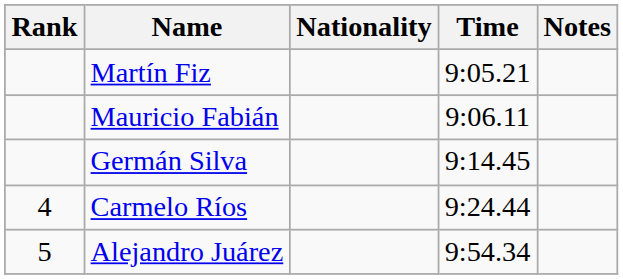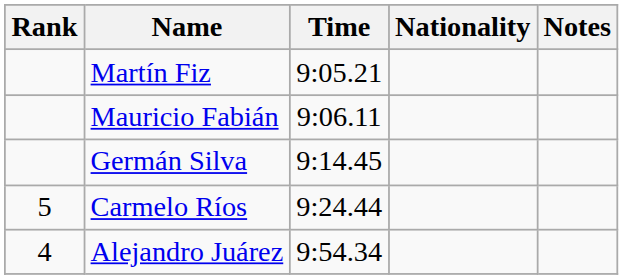 <table class="wikitable sortable" style="text-align:center">
 <tr>
 <th>Rank</th>
 <th>Name</th>
+<th>Time</th>
 <th>Nationality</th>
-<th>Time</th>
 <th>Notes</th>
 </tr>
 <tr>
 <td align=center></td>
 <td align=left><a href='#'>Martín Fiz</a></td>
+<td>9:05.21</td>
 <td align=left></td>
-<td>9:05.21</td>
 <td></td>
 </tr>
 <tr>
 <td align=center></td>
 <td align=left><a href='#'>Mauricio Fabián</a></td>
+<td>9:06.11</td>
 <td align=left></td>
-<td>9:06.11</td>
 <td></td>
 </tr>
 <tr>
 <td align=center></td>
 <td align=left><a href='#'>Germán Silva</a></td>
+<td>9:14.45</td>
 <td align=left></td>
-<td>9:14.45</td>
+<td></td>
+</tr>
+<tr>
+<td align=center>5</td>
+<td align=left><a href='#'>Carmelo Ríos</a></td>
+<td>9:24.44</td>
+<td align=left></td>
 <td></td>
 </tr>
 <tr>
 <td align=center>4</td>
-<td align=left><a href='#'>Carmelo Ríos</a></td>
+<td align=left><a href='#'>Alejandro Juárez</a></td>
+<td>9:54.34</td>
 <td align=left></td>
-<td>9:24.44</td>
-<td></td>
-</tr>
-<tr>
-<td align=center>5</td>
-<td align=left><a href='#'>Alejandro Juárez</a></td>
-<td align=left></td>
-<td>9:54.34</td>
 <td></td>
 </tr>
 </table>
